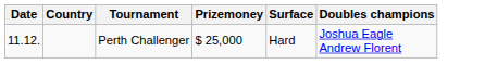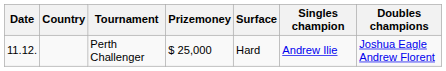 <table class="sortable wikitable" style=font-size:97%>
 <tr>
 <th>Date</th>
 <th>Country</th>
 <th>Tournament</th>
 <th>Prizemoney</th>
 <th>Surface</th>
+<th>Singles champion</th>
 <th>Doubles champions</th>
 </tr>
 <tr>
 <td>11.12.</td>
 <td></td>
 <td>Perth Challenger</td>
 <td>$ 25,000</td>
 <td>Hard</td>
+<td> <a href='#'>Andrew Ilie</a></td>
 <td> <a href='#'>Joshua Eagle</a><br> <a href='#'>Andrew Florent</a></td>
 </tr>
 </table>
